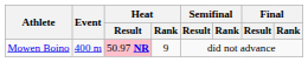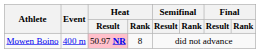 <table class=wikitable style="font-size:90%">
 <tr>
 <th rowspan="2">Athlete</th>
 <th rowspan="2">Event</th>
 <th colspan="2">Heat</th>
 <th colspan="2">Semifinal</th>
 <th colspan="2">Final</th>
 </tr>
 <tr style="font-size:95%">
 <th>Result</th>
 <th>Rank</th>
 <th>Result</th>
 <th>Rank</th>
 <th>Result</th>
 <th>Rank</th>
 </tr>
 <tr align=center>
 <td align=left><a href='#'>Mowen Boino</a></td>
 <td align=left><a href='#'>400 m</a></td>
 <td style="background: pink;">50.97 <strong><a href='#'>NR</a></strong></td>
-<td>9</td>
+<td>8</td>
 <td colspan=4>did not advance</td>
 </tr>
 </table>
